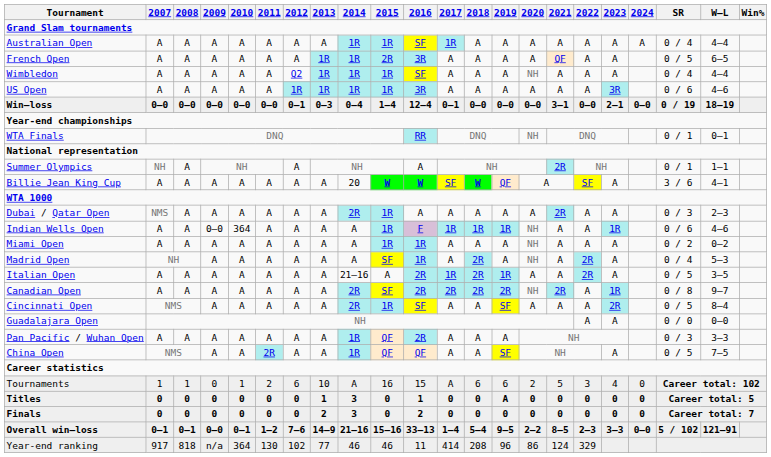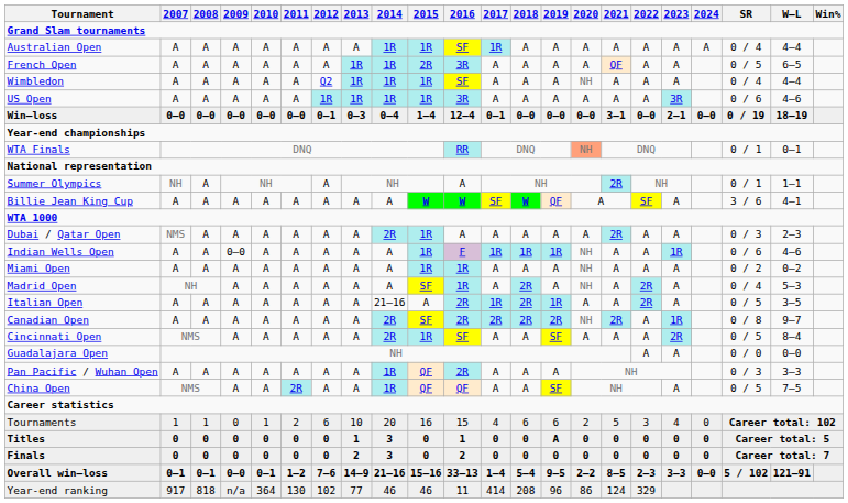 <table class="wikitable" style="text-align:center;">
 <tr>
 <th>Tournament</th>
 <th><a href='#'>2007</a></th>
 <th><a href='#'>2008</a></th>
 <th><a href='#'>2009</a></th>
 <th><a href='#'>2010</a></th>
 <th><a href='#'>2011</a></th>
 <th><a href='#'>2012</a></th>
 <th><a href='#'>2013</a></th>
 <th><a href='#'>2014</a></th>
 <th><a href='#'>2015</a></th>
 <th><a href='#'>2016</a></th>
 <th><a href='#'>2017</a></th>
 <th><a href='#'>2018</a></th>
 <th><a href='#'>2019</a></th>
 <th><a href='#'>2020</a></th>
 <th><a href='#'>2021</a></th>
 <th><a href='#'>2022</a></th>
 <th><a href='#'>2023</a></th>
 <th><a href='#'>2024</a></th>
 <th>SR</th>
 <th>W–L</th>
 <th>Win%</th>
 </tr>
 <tr>
 <td colspan="22" align="left"><strong><a href='#'>Grand Slam tournaments</a></strong></td>
 </tr>
 <tr>
 <td align="left"><a href='#'>Australian Open</a></td>
 <td>A</td>
 <td>A</td>
 <td>A</td>
 <td>A</td>
 <td>A</td>
 <td>A</td>
 <td>A</td>
 <td style="background:#afeeee"><a href='#'>1R</a></td>
 <td style="background:#afeeee"><a href='#'>1R</a></td>
 <td style="background:yellow"><a href='#'>SF</a></td>
 <td style="background:#afeeee"><a href='#'>1R</a></td>
 <td>A</td>
 <td>A</td>
 <td>A</td>
 <td>A</td>
 <td>A</td>
 <td>A</td>
 <td>A</td>
 <td>0 / 4</td>
 <td>4–4</td>
 <td></td>
 </tr>
 <tr>
 <td align="left"><a href='#'>French Open</a></td>
 <td>A</td>
 <td>A</td>
 <td>A</td>
 <td>A</td>
 <td>A</td>
 <td>A</td>
 <td style="background:#afeeee"><a href='#'>1R</a></td>
 <td style="background:#afeeee"><a href='#'>1R</a></td>
 <td style="background:#afeeee"><a href='#'>2R</a></td>
 <td style="background:#afeeee"><a href='#'>3R</a></td>
 <td>A</td>
 <td>A</td>
 <td>A</td>
 <td>A</td>
 <td style="background:#ffebcd"><a href='#'>QF</a></td>
 <td>A</td>
 <td>A</td>
 <td></td>
 <td>0 / 5</td>
 <td>6–5</td>
 <td></td>
 </tr>
 <tr>
 <td align="left"><a href='#'>Wimbledon</a></td>
 <td>A</td>
 <td>A</td>
 <td>A</td>
 <td>A</td>
 <td>A</td>
 <td><a href='#'>Q2</a></td>
 <td style="background:#afeeee"><a href='#'>1R</a></td>
 <td style="background:#afeeee"><a href='#'>1R</a></td>
 <td style="background:#afeeee"><a href='#'>1R</a></td>
 <td style="background:yellow"><a href='#'>SF</a></td>
 <td>A</td>
 <td>A</td>
 <td>A</td>
 <td style="color:#767676">NH</td>
 <td>A</td>
 <td>A</td>
 <td>A</td>
 <td></td>
 <td>0 / 4</td>
 <td>4–4</td>
 <td></td>
 </tr>
 <tr>
 <td align="left"><a href='#'>US Open</a></td>
 <td>A</td>
 <td>A</td>
 <td>A</td>
 <td>A</td>
 <td>A</td>
 <td style="background:#afeeee"><a href='#'>1R</a></td>
 <td style="background:#afeeee"><a href='#'>1R</a></td>
 <td style="background:#afeeee"><a href='#'>1R</a></td>
 <td style="background:#afeeee"><a href='#'>1R</a></td>
 <td style="background:#afeeee"><a href='#'>3R</a></td>
 <td>A</td>
 <td>A</td>
 <td>A</td>
 <td>A</td>
 <td>A</td>
 <td>A</td>
 <td style=background:#afeeee><a href='#'>3R</a></td>
 <td></td>
 <td>0 / 6</td>
 <td>4–6</td>
 <td></td>
 </tr>
 <tr style="font-weight:bold;background:#efefef">
 <td style="text-align:left">Win–loss</td>
 <td>0–0</td>
 <td>0–0</td>
 <td>0–0</td>
 <td>0–0</td>
 <td>0–0</td>
 <td>0–1</td>
 <td>0–3</td>
 <td>0–4</td>
 <td>1–4</td>
 <td>12–4</td>
 <td>0–1</td>
 <td>0–0</td>
 <td>0–0</td>
 <td>0–0</td>
 <td>3–1</td>
 <td>0–0</td>
 <td>2–1</td>
 <td>0–0</td>
 <td>0 / 19</td>
 <td>18–19</td>
 <td></td>
 </tr>
 <tr>
 <td colspan="22" align="left"><strong>Year-end championships</strong></td>
 </tr>
 <tr>
 <td align="left"><a href='#'>WTA Finals</a></td>
 <td colspan="9" style="color:#767676">DNQ</td>
 <td bgcolor="afeeee"><a href='#'>RR</a></td>
 <td colspan="3" style="color:#767676">DNQ</td>
-<td style="color:#767676">NH</td>
+<td style="background: lightsalmon; color:#767676">NH</td>
 <td colspan="3" style="color:#767676">DNQ</td>
 <td></td>
 <td>0 / 1</td>
 <td>0–1</td>
 <td></td>
 </tr>
 <tr>
 <td colspan="22" align="left"><strong>National representation</strong></td>
 </tr>
 <tr>
 <td align="left"><a href='#'>Summer Olympics</a></td>
 <td style="color:#767676">NH</td>
 <td>A</td>
 <td colspan="3" style="color:#767676">NH</td>
 <td>A</td>
 <td colspan="3" style="color:#767676">NH</td>
 <td>A</td>
 <td colspan="4" style="color:#767676">NH</td>
 <td bgcolor="afeeee"><a href='#'>2R</a></td>
 <td colspan="2" style="color:#767676">NH</td>
 <td></td>
 <td>0 / 1</td>
 <td>1–1</td>
 <td></td>
 </tr>
 <tr>
 <td align="left"><a href='#'>Billie Jean King Cup</a></td>
 <td>A</td>
 <td>A</td>
 <td>A</td>
 <td>A</td>
 <td>A</td>
 <td>A</td>
 <td>A</td>
-<td>20</td>
+<td>A</td>
 <td bgcolor="lime"><strong><a href='#'>W</a></strong></td>
 <td bgcolor="lime"><strong><a href='#'>W</a></strong></td>
 <td bgcolor="yellow"><a href='#'>SF</a></td>
 <td bgcolor="lime"><strong><a href='#'>W</a></strong></td>
 <td bgcolor="ffebcd"><a href='#'>QF</a></td>
 <td colspan="2">A</td>
 <td bgcolor=yellow><a href='#'>SF</a></td>
 <td>A</td>
 <td></td>
 <td>3 / 6</td>
 <td>4–1</td>
 <td></td>
 </tr>
 <tr>
 <td colspan="22" align="left"><strong><a href='#'>WTA 1000</a></strong></td>
 </tr>
 <tr>
 <td align="left"><a href='#'>Dubai</a> / <a href='#'>Qatar Open</a></td>
 <td style="color:#767676">NMS</td>
 <td>A</td>
 <td>A</td>
 <td>A</td>
 <td>A</td>
 <td>A</td>
 <td>A</td>
 <td bgcolor="afeeee"><a href='#'>2R</a></td>
 <td bgcolor="afeeee"><a href='#'>1R</a></td>
 <td>A</td>
 <td>A</td>
 <td>A</td>
 <td>A</td>
 <td>A</td>
 <td bgcolor="afeeee"><a href='#'>2R</a></td>
 <td>A</td>
 <td>A</td>
 <td></td>
 <td>0 / 3</td>
 <td>2–3</td>
 <td></td>
 </tr>
 <tr>
 <td align="left"><a href='#'>Indian Wells Open</a></td>
 <td>A</td>
 <td>A</td>
 <td>0–0</td>
-<td>364</td>
+<td>A</td>
 <td>A</td>
 <td>A</td>
 <td>A</td>
 <td>A</td>
 <td bgcolor="afeeee"><a href='#'>1R</a></td>
 <td bgcolor="thistle"><a href='#'>F</a></td>
 <td bgcolor="afeeee"><a href='#'>1R</a></td>
 <td bgcolor="afeeee"><a href='#'>1R</a></td>
 <td bgcolor="afeeee"><a href='#'>1R</a></td>
 <td style="color:#767676">NH</td>
 <td>A</td>
 <td>A</td>
 <td bgcolor="afeeee"><a href='#'>1R</a></td>
 <td></td>
 <td>0 / 6</td>
 <td>4–6</td>
 <td></td>
 </tr>
 <tr>
 <td align="left"><a href='#'>Miami Open</a></td>
 <td>A</td>
 <td>A</td>
 <td>A</td>
 <td>A</td>
 <td>A</td>
 <td>A</td>
 <td>A</td>
 <td>A</td>
 <td bgcolor="afeeee"><a href='#'>1R</a></td>
 <td bgcolor="afeeee"><a href='#'>1R</a></td>
 <td>A</td>
 <td>A</td>
 <td>A</td>
 <td style="color:#767676">NH</td>
 <td>A</td>
 <td>A</td>
 <td>A</td>
 <td></td>
 <td>0 / 2</td>
 <td>0–2</td>
 <td></td>
 </tr>
 <tr>
 <td align="left"><a href='#'>Madrid Open</a></td>
 <td colspan="2" style="color:#767676">NH</td>
 <td>A</td>
 <td>A</td>
 <td>A</td>
 <td>A</td>
 <td>A</td>
 <td>A</td>
 <td bgcolor="yellow"><a href='#'>SF</a></td>
 <td bgcolor="afeeee"><a href='#'>1R</a></td>
 <td>A</td>
 <td bgcolor="afeeee"><a href='#'>2R</a></td>
 <td>A</td>
 <td style="color:#767676">NH</td>
 <td>A</td>
 <td bgcolor=afeeee><a href='#'>2R</a></td>
 <td>A</td>
 <td></td>
 <td>0 / 4</td>
 <td>5–3</td>
 <td></td>
 </tr>
 <tr>
 <td align="left"><a href='#'>Italian Open</a></td>
 <td>A</td>
 <td>A</td>
 <td>A</td>
 <td>A</td>
 <td>A</td>
 <td>A</td>
 <td>A</td>
 <td>21–16</td>
 <td>A</td>
 <td bgcolor="afeeee"><a href='#'>2R</a></td>
 <td bgcolor="afeeee"><a href='#'>1R</a></td>
 <td bgcolor="afeeee"><a href='#'>2R</a></td>
 <td bgcolor="afeeee"><a href='#'>1R</a></td>
 <td>A</td>
 <td>A</td>
 <td bgcolor="afeeee"><a href='#'>2R</a></td>
 <td>A</td>
 <td></td>
 <td>0 / 5</td>
 <td>3–5</td>
 <td></td>
 </tr>
 <tr>
 <td align="left"><a href='#'>Canadian Open</a></td>
 <td>A</td>
 <td>A</td>
 <td>A</td>
 <td>A</td>
 <td>A</td>
 <td>A</td>
 <td>A</td>
 <td bgcolor="afeeee"><a href='#'>2R</a></td>
 <td bgcolor="yellow"><a href='#'>SF</a></td>
 <td bgcolor="afeeee"><a href='#'>2R</a></td>
 <td bgcolor="afeeee"><a href='#'>2R</a></td>
 <td bgcolor="afeeee"><a href='#'>2R</a></td>
 <td bgcolor="afeeee"><a href='#'>2R</a></td>
 <td style="color:#767676">NH</td>
 <td bgcolor="afeeee"><a href='#'>2R</a></td>
 <td>A</td>
 <td bgcolor="afeeee"><a href='#'>1R</a></td>
 <td></td>
 <td>0 / 8</td>
 <td>9–7</td>
 <td></td>
 </tr>
 <tr>
 <td align="left"><a href='#'>Cincinnati Open</a></td>
 <td colspan="2" style="color:#767676">NMS</td>
 <td>A</td>
 <td>A</td>
 <td>A</td>
 <td>A</td>
 <td>A</td>
 <td bgcolor="afeeee"><a href='#'>2R</a></td>
 <td bgcolor="afeeee"><a href='#'>1R</a></td>
 <td bgcolor="yellow"><a href='#'>SF</a></td>
 <td>A</td>
 <td>A</td>
 <td bgcolor="yellow"><a href='#'>SF</a></td>
 <td>A</td>
 <td>A</td>
 <td>A</td>
 <td bgcolor=afeeee><a href='#'>2R</a></td>
 <td></td>
 <td>0 / 5</td>
 <td>8–4</td>
 <td></td>
 </tr>
 <tr>
 <td align="left"><a href='#'>Guadalajara Open</a></td>
 <td colspan="15" style="color:#767676">NH</td>
 <td>A</td>
 <td>A</td>
 <td></td>
 <td>0 / 0</td>
 <td>0–0</td>
 <td></td>
 </tr>
 <tr>
 <td align="left"><a href='#'>Pan Pacific</a> / <a href='#'>Wuhan Open</a></td>
 <td>A</td>
 <td>A</td>
 <td>A</td>
 <td>A</td>
 <td>A</td>
 <td>A</td>
 <td>A</td>
 <td bgcolor="afeeee"><a href='#'>1R</a></td>
 <td bgcolor="ffebcd"><a href='#'>QF</a></td>
 <td bgcolor="afeeee"><a href='#'>2R</a></td>
 <td>A</td>
 <td>A</td>
 <td>A</td>
 <td colspan="4" style="color:#767676">NH</td>
 <td></td>
 <td>0 / 3</td>
 <td>3–3</td>
 <td></td>
 </tr>
 <tr>
 <td align="left"><a href='#'>China Open</a></td>
 <td colspan="2" style="color:#767676">NMS</td>
 <td>A</td>
 <td>A</td>
 <td bgcolor="afeeee"><a href='#'>2R</a></td>
 <td>A</td>
 <td>A</td>
 <td bgcolor="afeeee"><a href='#'>1R</a></td>
 <td bgcolor="ffebcd"><a href='#'>QF</a></td>
 <td bgcolor="ffebcd"><a href='#'>QF</a></td>
 <td>A</td>
 <td>A</td>
 <td bgcolor="yellow"><a href='#'>SF</a></td>
 <td colspan="3" style="color:#767676">NH</td>
 <td>A</td>
 <td></td>
 <td>0 / 5</td>
 <td>7–5</td>
 <td></td>
 </tr>
 <tr>
 <td colspan="22" align="left"><strong>Career statistics</strong></td>
 </tr>
 <tr bgcolor="efefef">
 <td align="left">Tournaments</td>
 <td>1</td>
 <td>1</td>
 <td>0</td>
 <td>1</td>
 <td>2</td>
 <td>6</td>
 <td>10</td>
-<td>A</td>
+<td>20</td>
 <td>16</td>
 <td>15</td>
-<td>A</td>
+<td>4</td>
 <td>6</td>
 <td>6</td>
 <td>2</td>
 <td>5</td>
 <td>3</td>
 <td>4</td>
 <td>0</td>
 <td colspan="3"><strong>Career total: 102</strong></td>
 </tr>
 <tr style="font-weight:bold;background:#efefef">
 <td align="left">Titles</td>
 <td>0</td>
 <td>0</td>
 <td>0</td>
 <td>0</td>
 <td>0</td>
 <td>0</td>
 <td>1</td>
 <td>3</td>
 <td>0</td>
 <td>1</td>
 <td>0</td>
 <td>0</td>
 <td>A</td>
 <td>0</td>
 <td>0</td>
 <td>0</td>
 <td>0</td>
 <td>0</td>
 <td colspan="3">Career total: 5</td>
 </tr>
 <tr style="font-weight:bold;background:#efefef">
 <td align="left">Finals</td>
 <td>0</td>
 <td>0</td>
 <td>0</td>
 <td>0</td>
 <td>0</td>
 <td>0</td>
 <td>2</td>
 <td>3</td>
 <td>0</td>
 <td>2</td>
 <td>0</td>
 <td>0</td>
 <td>0</td>
 <td>0</td>
 <td>0</td>
 <td>0</td>
 <td>0</td>
 <td>0</td>
 <td colspan="3">Career total: 7</td>
 </tr>
 <tr style="font-weight:bold;background:#efefef">
 <td align="left">Overall win–loss</td>
 <td>0–1</td>
 <td>0–1</td>
 <td>0–0</td>
 <td>0–1</td>
 <td>1–2</td>
 <td>7–6</td>
 <td>14–9</td>
 <td>21–16</td>
 <td>15–16</td>
 <td>33–13</td>
 <td>1–4</td>
 <td>5–4</td>
 <td>9–5</td>
 <td>2–2</td>
 <td>8–5</td>
 <td>2–3</td>
 <td>3–3</td>
 <td>0–0</td>
 <td>5 / 102</td>
 <td>121–91</td>
 <td></td>
 </tr>
 <tr bgcolor="efefef">
 <td align="left">Year-end ranking</td>
 <td>917</td>
 <td>818</td>
 <td>n/a</td>
 <td>364</td>
 <td>130</td>
 <td>102</td>
 <td>77</td>
 <td>46</td>
 <td>46</td>
 <td>11</td>
 <td>414</td>
 <td>208</td>
 <td>96</td>
 <td>86</td>
 <td>124</td>
 <td>329</td>
 <td></td>
 <td></td>
 <td colspan="3"></td>
 </tr>
 </table>
